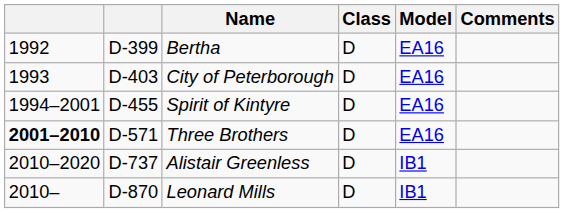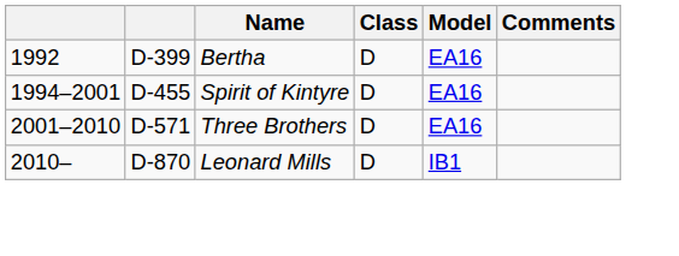 <table class="wikitable sortable">
 <tr>
 <th></th>
 <th></th>
 <th>Name</th>
 <th>Class</th>
 <th>Model</th>
 <th class=unsortable>Comments</th>
 </tr>
 <tr>
 <td>1992</td>
 <td>D-399</td>
 <td><em>Bertha</em></td>
 <td>D</td>
 <td><a href='#'>EA16</a></td>
 <td></td>
 </tr>
 <tr>
-<td>1993</td>
-<td>D-403</td>
-<td><em>City of Peterborough</em></td>
-<td>D</td>
-<td><a href='#'>EA16</a></td>
-<td></td>
-</tr>
-<tr>
 <td>1994–2001</td>
 <td>D-455</td>
 <td><em>Spirit of Kintyre</em></td>
 <td>D</td>
 <td><a href='#'>EA16</a></td>
 <td></td>
 </tr>
 <tr>
-<td><strong>2001–2010</strong></td>
+<td>2001–2010</td>
 <td>D-571</td>
 <td><em>Three Brothers</em></td>
 <td>D</td>
 <td><a href='#'>EA16</a></td>
-<td></td>
-</tr>
-<tr>
-<td>2010–2020</td>
-<td>D-737</td>
-<td><em>Alistair Greenless</em></td>
-<td>D</td>
-<td><a href='#'>IB1</a></td>
 <td></td>
 </tr>
 <tr>
 <td>2010–</td>
 <td>D-870</td>
 <td><em>Leonard Mills</em></td>
 <td>D</td>
 <td><a href='#'>IB1</a></td>
 <td></td>
 </tr>
 </table>
